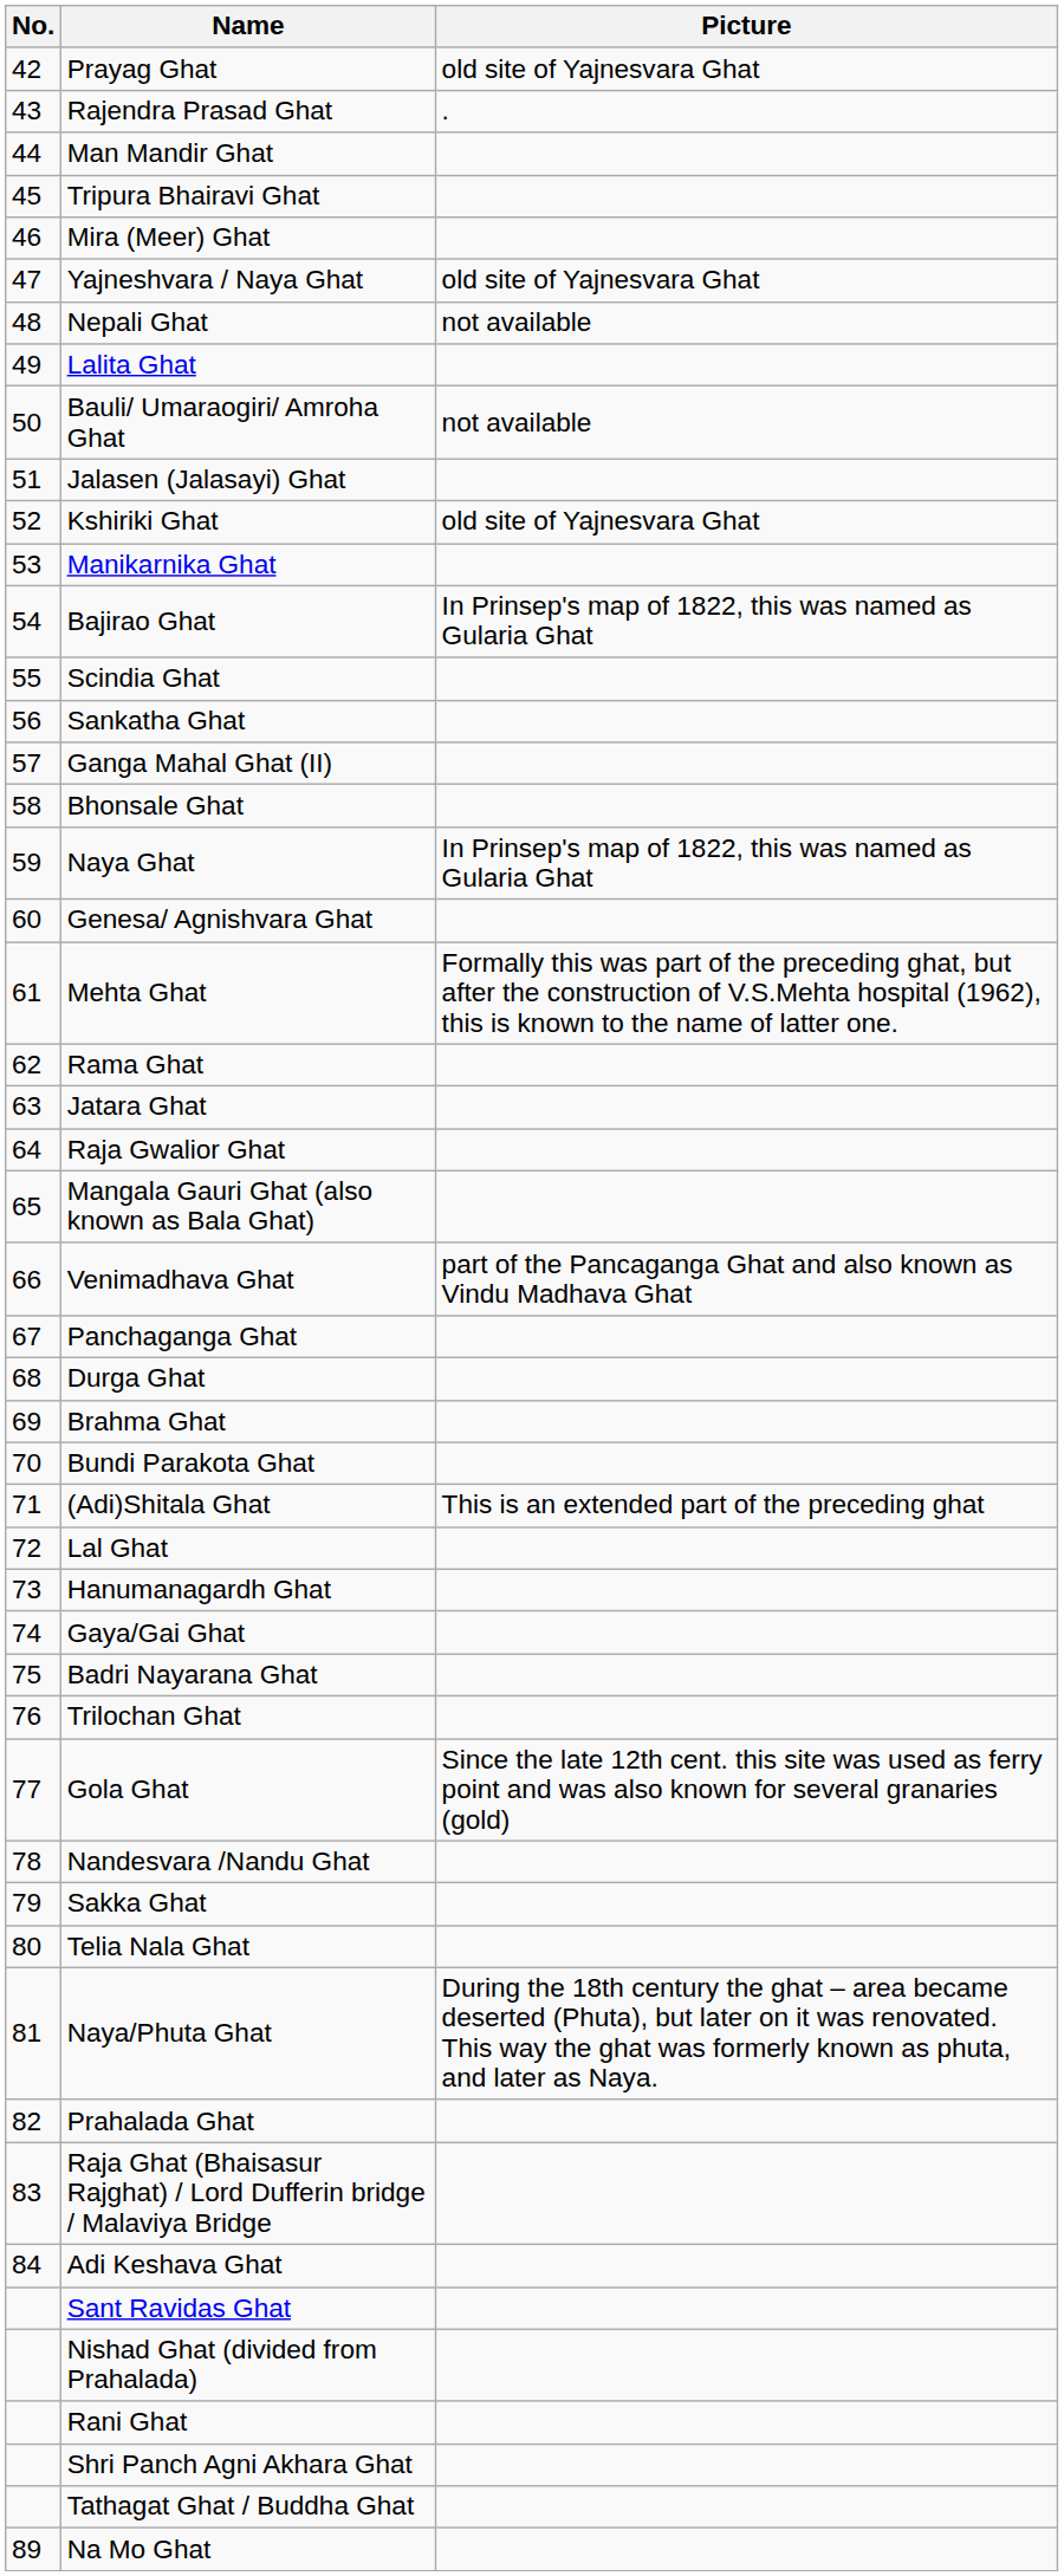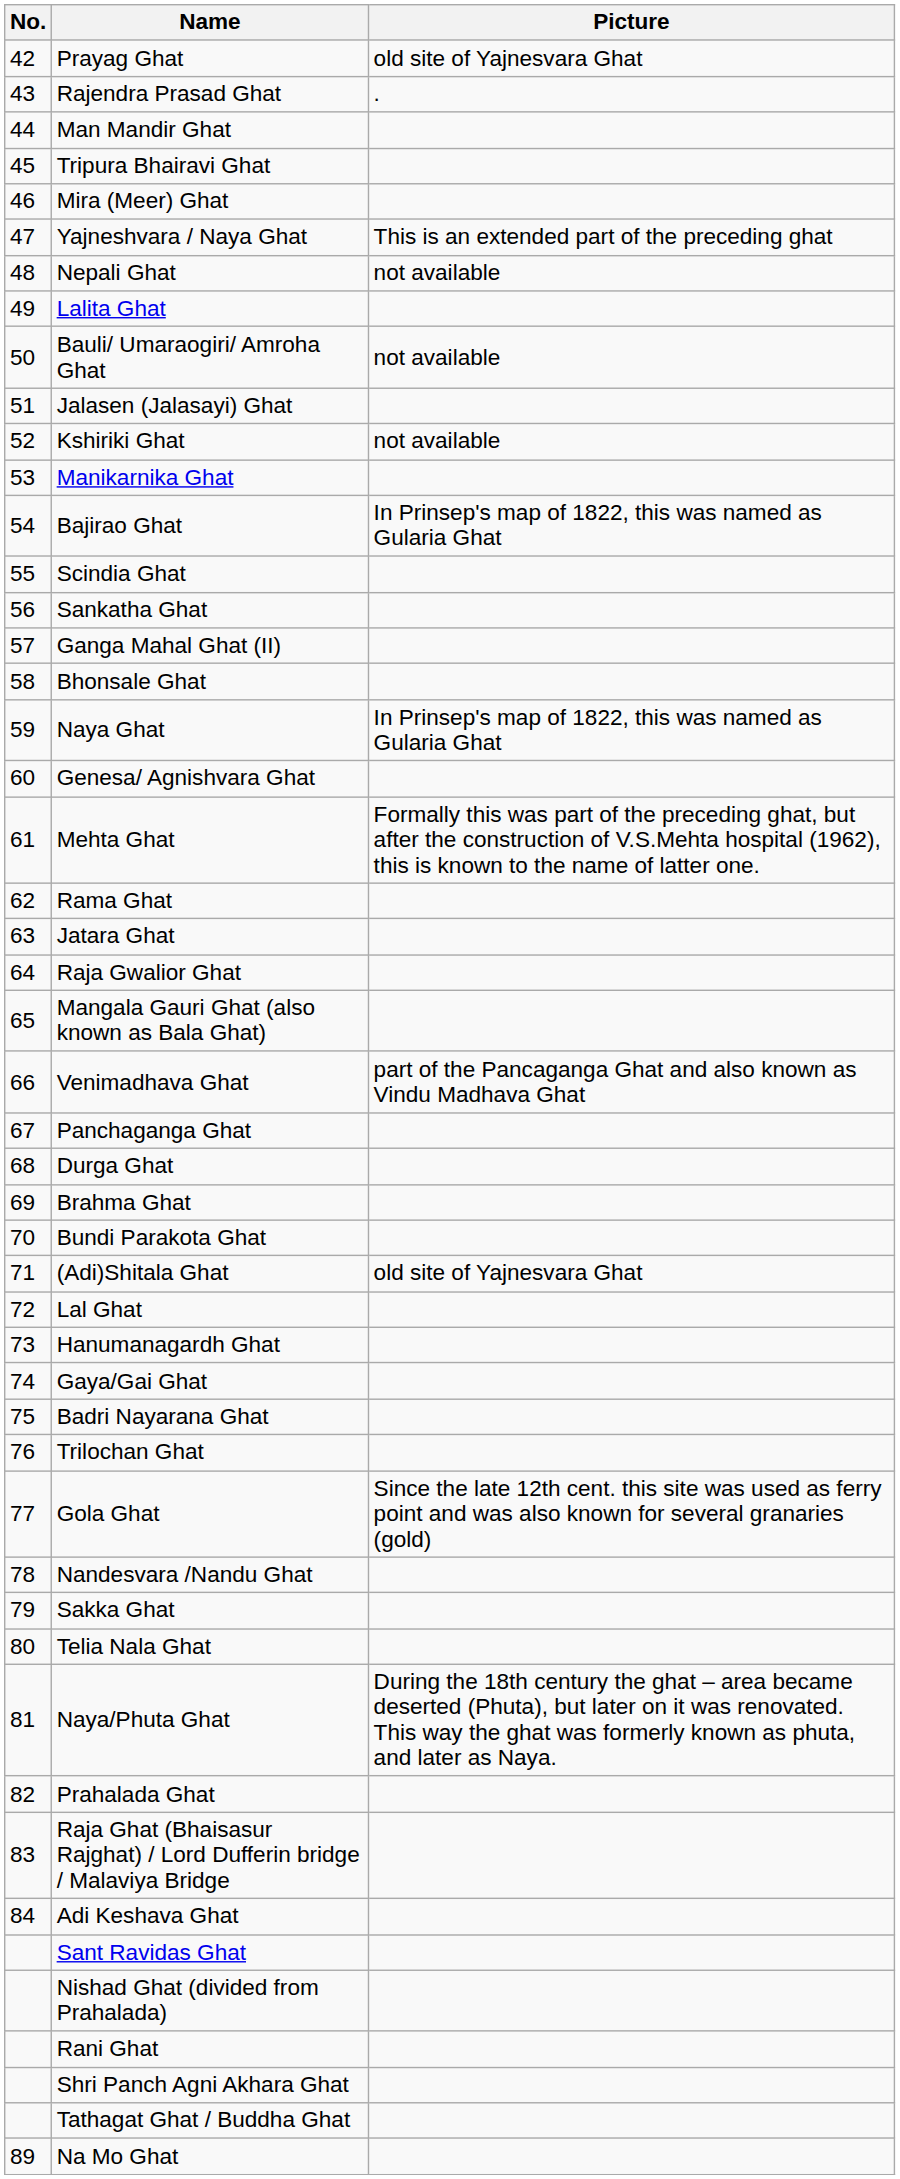 <table class="wikitable sortable" width=50%>
 <tr>
 <th>No.</th>
 <th>Name</th>
 <th class="unsortable">Picture</th>
 </tr>
 <tr>
 <td>42</td>
 <td>Prayag Ghat</td>
 <td>old site of Yajnesvara Ghat</td>
 </tr>
 <tr>
 <td>43</td>
 <td>Rajendra Prasad Ghat</td>
 <td>.</td>
 </tr>
 <tr>
 <td>44</td>
 <td>Man Mandir Ghat</td>
 <td></td>
 </tr>
 <tr>
 <td>45</td>
 <td>Tripura Bhairavi Ghat</td>
 <td></td>
 </tr>
 <tr>
 <td>46</td>
 <td>Mira (Meer) Ghat</td>
 <td></td>
 </tr>
 <tr>
 <td>47</td>
 <td>Yajneshvara / Naya Ghat</td>
-<td>old site of Yajnesvara Ghat</td>
+<td>This is an extended part of the preceding ghat</td>
 </tr>
 <tr>
 <td>48</td>
 <td>Nepali Ghat</td>
 <td>not available</td>
 </tr>
 <tr>
 <td>49</td>
 <td><a href='#'>Lalita Ghat</a></td>
 <td></td>
 </tr>
 <tr>
 <td>50</td>
 <td>Bauli/ Umaraogiri/ Amroha Ghat</td>
 <td>not available</td>
 </tr>
 <tr>
 <td>51</td>
 <td>Jalasen (Jalasayi) Ghat</td>
 <td></td>
 </tr>
 <tr>
 <td>52</td>
 <td>Kshiriki Ghat</td>
-<td>old site of Yajnesvara Ghat</td>
+<td>not available</td>
 </tr>
 <tr>
 <td>53</td>
 <td><a href='#'>Manikarnika Ghat</a></td>
 <td></td>
 </tr>
 <tr>
 <td>54</td>
 <td>Bajirao Ghat</td>
 <td>In Prinsep's map of 1822, this was named as Gularia Ghat</td>
 </tr>
 <tr>
 <td>55</td>
 <td>Scindia Ghat</td>
 <td></td>
 </tr>
 <tr>
 <td>56</td>
 <td>Sankatha Ghat</td>
 <td></td>
 </tr>
 <tr>
 <td>57</td>
 <td>Ganga Mahal Ghat (II)</td>
 <td></td>
 </tr>
 <tr>
 <td>58</td>
 <td>Bhonsale Ghat</td>
 <td></td>
 </tr>
 <tr>
 <td>59</td>
 <td>Naya Ghat</td>
 <td>In Prinsep's map of 1822, this was named as Gularia Ghat</td>
 </tr>
 <tr>
 <td>60</td>
 <td>Genesa/ Agnishvara Ghat</td>
 <td></td>
 </tr>
 <tr>
 <td>61</td>
 <td>Mehta Ghat</td>
 <td>Formally this was part of the preceding ghat, but after the construction of V.S.Mehta hospital (1962), this is known to the name of latter one.</td>
 </tr>
 <tr>
 <td>62</td>
 <td>Rama Ghat</td>
 <td></td>
 </tr>
 <tr>
 <td>63</td>
 <td>Jatara Ghat</td>
 <td></td>
 </tr>
 <tr>
 <td>64</td>
 <td>Raja Gwalior Ghat</td>
 <td></td>
 </tr>
 <tr>
 <td>65</td>
 <td>Mangala Gauri Ghat (also known as Bala Ghat)</td>
 <td></td>
 </tr>
 <tr>
 <td>66</td>
 <td>Venimadhava Ghat</td>
 <td>part of the Pancaganga Ghat and also known as Vindu Madhava Ghat</td>
 </tr>
 <tr>
 <td>67</td>
 <td>Panchaganga Ghat</td>
 <td></td>
 </tr>
 <tr>
 <td>68</td>
 <td>Durga Ghat</td>
 <td></td>
 </tr>
 <tr>
 <td>69</td>
 <td>Brahma Ghat</td>
 <td></td>
 </tr>
 <tr>
 <td>70</td>
 <td>Bundi Parakota Ghat</td>
 <td></td>
 </tr>
 <tr>
 <td>71</td>
 <td>(Adi)Shitala Ghat</td>
-<td>This is an extended part of the preceding ghat</td>
+<td>old site of Yajnesvara Ghat</td>
 </tr>
 <tr>
 <td>72</td>
 <td>Lal Ghat</td>
 <td></td>
 </tr>
 <tr>
 <td>73</td>
 <td>Hanumanagardh Ghat</td>
 <td></td>
 </tr>
 <tr>
 <td>74</td>
 <td>Gaya/Gai Ghat</td>
 <td></td>
 </tr>
 <tr>
 <td>75</td>
 <td>Badri Nayarana Ghat</td>
 <td></td>
 </tr>
 <tr>
 <td>76</td>
 <td>Trilochan Ghat</td>
 <td></td>
 </tr>
 <tr>
 <td>77</td>
 <td>Gola Ghat</td>
 <td>Since the late 12th cent. this site was used as ferry point and was also known for several granaries (gold)</td>
 </tr>
 <tr>
 <td>78</td>
 <td>Nandesvara /Nandu Ghat</td>
 <td></td>
 </tr>
 <tr>
 <td>79</td>
 <td>Sakka Ghat</td>
 <td></td>
 </tr>
 <tr>
 <td>80</td>
 <td>Telia Nala Ghat</td>
 <td></td>
 </tr>
 <tr>
 <td>81</td>
 <td>Naya/Phuta Ghat</td>
 <td>During the 18th century the ghat – area became deserted (Phuta), but later on it was renovated. This way the ghat was formerly known as phuta, and later as Naya.</td>
 </tr>
 <tr>
 <td>82</td>
 <td>Prahalada Ghat</td>
 <td></td>
 </tr>
 <tr>
 <td>83</td>
 <td>Raja Ghat (Bhaisasur Rajghat) / Lord Dufferin bridge / Malaviya Bridge</td>
 <td></td>
 </tr>
 <tr>
 <td>84</td>
 <td>Adi Keshava Ghat</td>
 <td></td>
 </tr>
 <tr>
 <td></td>
 <td><a href='#'>Sant Ravidas Ghat</a></td>
 <td></td>
 </tr>
 <tr>
 <td></td>
 <td>Nishad Ghat (divided from Prahalada)</td>
 <td></td>
 </tr>
 <tr>
 <td></td>
 <td>Rani Ghat</td>
 <td></td>
 </tr>
 <tr>
 <td></td>
 <td>Shri Panch Agni Akhara Ghat</td>
 <td></td>
 </tr>
 <tr>
 <td></td>
 <td>Tathagat Ghat / Buddha Ghat</td>
 <td></td>
 </tr>
 <tr>
 <td>89</td>
 <td>Na Mo Ghat</td>
 <td></td>
 </tr>
 <tr>
 </tr>
 </table>
